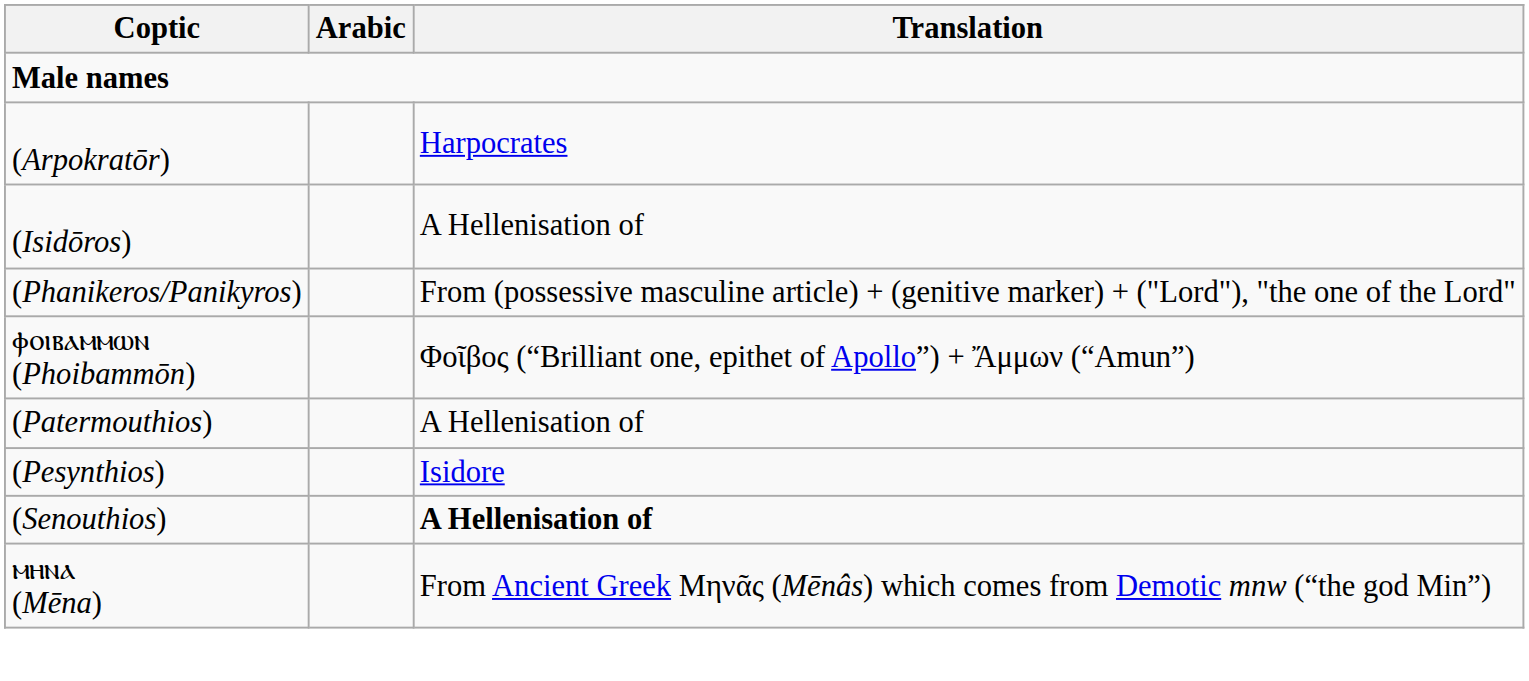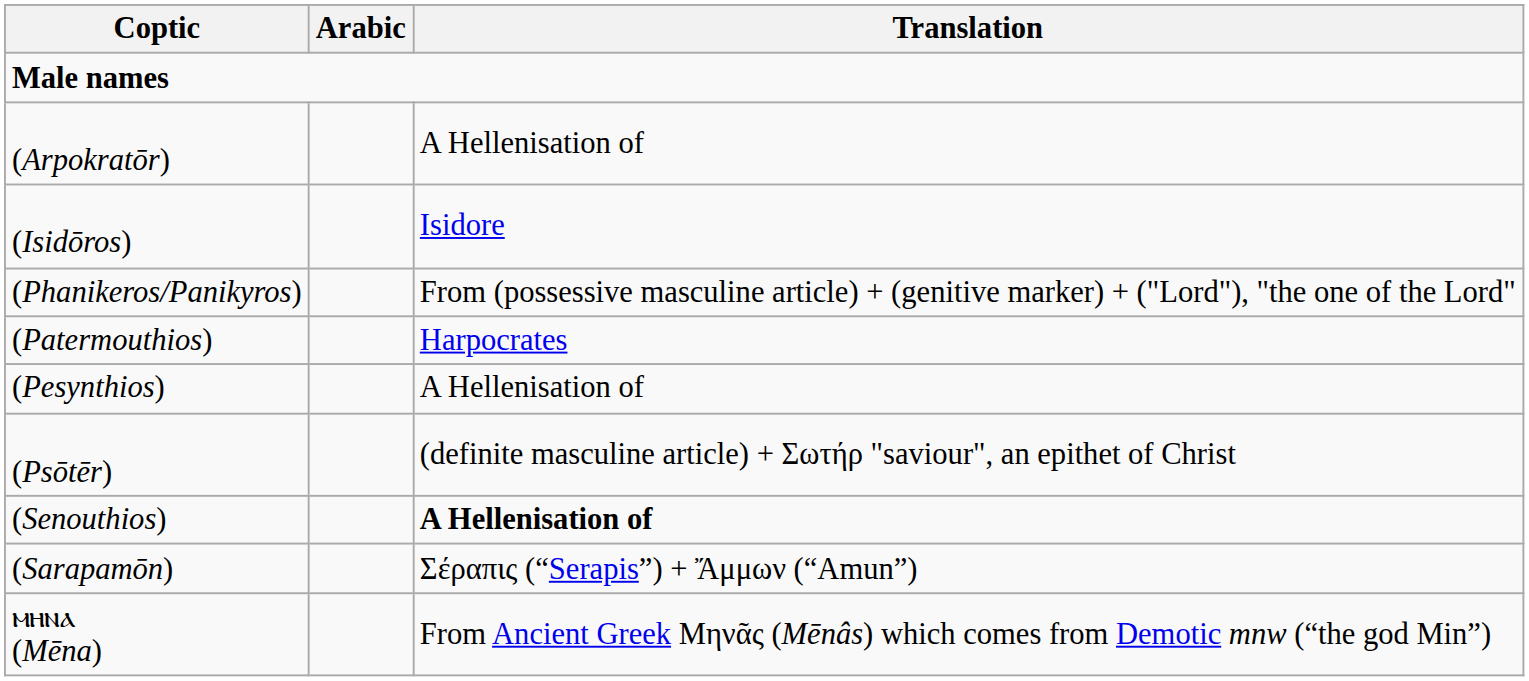 <table class="wikitable">
 <tr>
 <th>Coptic</th>
 <th>Arabic</th>
 <th>Translation</th>
 </tr>
 <tr>
 <td colspan="3"><strong>Male names</strong></td>
 </tr>
 <tr>
 <td><br>(<em>Arpokratōr</em>)</td>
 <td></td>
-<td><a href='#'>Harpocrates</a></td>
+<td>A Hellenisation of </td>
 </tr>
 <tr>
 <td><br>(<em>Isidōros</em>)</td>
 <td></td>
-<td>A Hellenisation of </td>
+<td><a href='#'>Isidore</a></td>
 </tr>
 <tr>
 <td>(<em>Phanikeros/Panikyros</em>)</td>
 <td></td>
 <td>From  (possessive masculine article) +  (genitive marker) +  ("Lord"), "the one of the Lord"</td>
 </tr>
 <tr>
-<td>ⲫⲟⲓⲃⲁⲙⲙⲱⲛ<br>(<em>Phoibammōn</em>)</td>
+<td> (<em>Patermouthios</em>)</td>
 <td></td>
-<td>Φοῖβος (“Brilliant one, epithet of <a href='#'>Apollo</a>”) + Ἄμμων (“Amun”)</td>
+<td><a href='#'>Harpocrates</a></td>
 </tr>
 <tr>
-<td> (<em>Patermouthios</em>)</td>
+<td> (<em>Pesynthios</em>)</td>
 <td></td>
 <td>A Hellenisation of </td>
 </tr>
 <tr>
-<td> (<em>Pesynthios</em>)</td>
+<td><br>(<em>Psōtēr</em>)</td>
 <td></td>
-<td><a href='#'>Isidore</a></td>
+<td> (definite masculine article) + Σωτήρ  "saviour", an epithet of Christ</td>
 </tr>
 <tr>
 <td> (<em>Senouthios</em>)</td>
 <td></td>
 <td><strong>A Hellenisation of </strong></td>
 </tr>
 <tr>
+<td> (<em>Sarapamōn</em>)</td>
+<td></td>
+<td>Σέραπις (“<a href='#'>Serapis</a>”) + Ἄμμων (“Amun”)</td>
+</tr>
+<tr>
 <td>ⲙⲏⲛⲁ<br>(<em>Mēna</em>)</td>
 <td></td>
 <td>From <a href='#'>Ancient Greek</a> Μηνᾶς (<em>Mēnâs</em>) which comes from <a href='#'>Demotic</a> <em>mnw</em> (“the god Min”)</td>
 </tr>
 </table>
